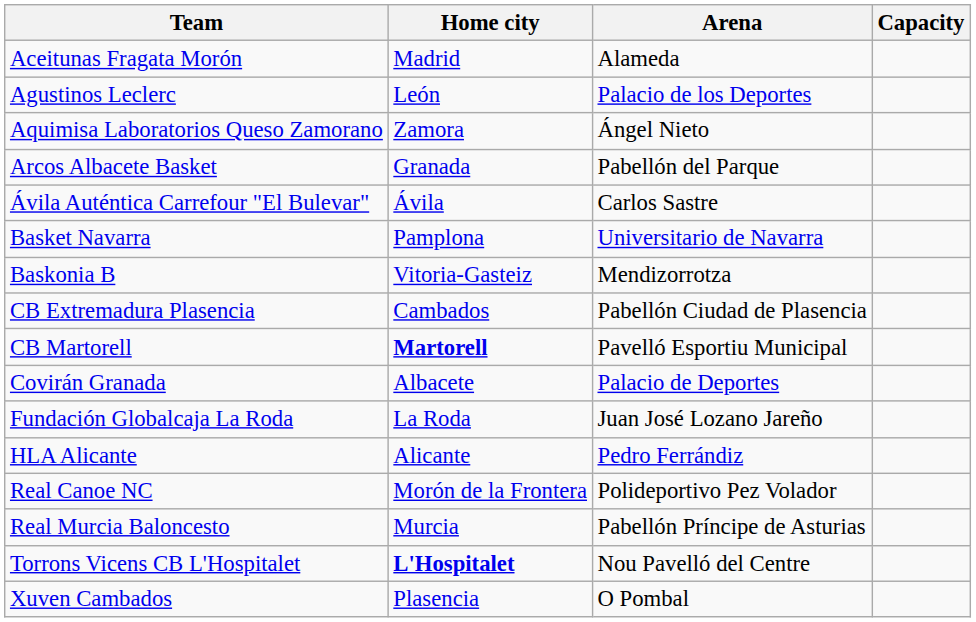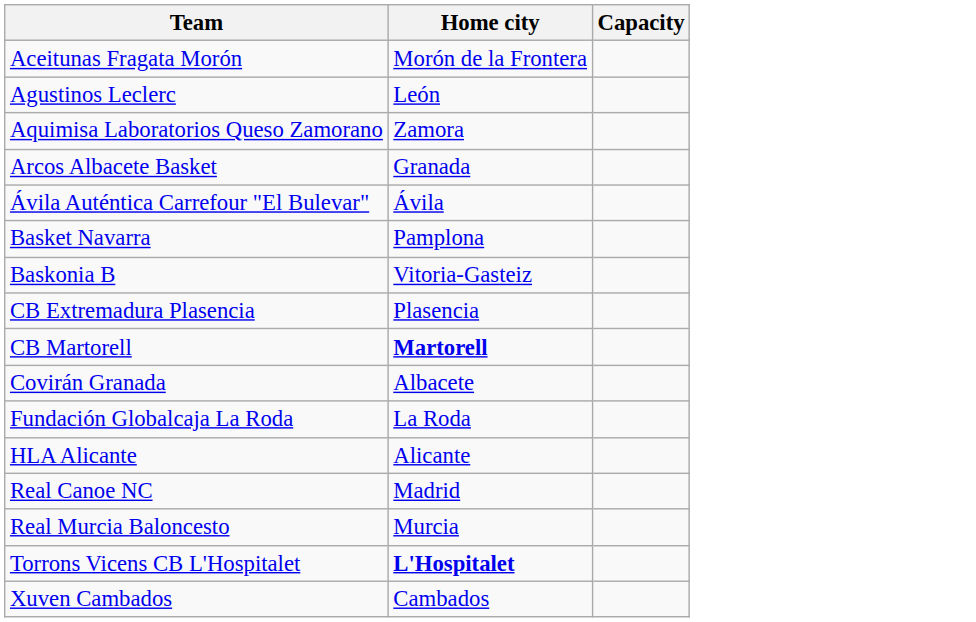 <table class="wikitable sortable">
 <tr>
 <th>Team</th>
 <th>Home city</th>
-<th>Arena</th>
 <th>Capacity</th>
 </tr>
 <tr>
 <td><a href='#'>Aceitunas Fragata Morón</a></td>
-<td><a href='#'>Madrid</a></td>
-<td>Alameda</td>
+<td><a href='#'>Morón de la Frontera</a></td>
 <td style="text-align:center"></td>
 </tr>
 <tr>
 <td><a href='#'>Agustinos Leclerc</a></td>
 <td><a href='#'>León</a></td>
-<td><a href='#'>Palacio de los Deportes</a></td>
 <td style="text-align:center"></td>
 </tr>
 <tr>
 <td><a href='#'>Aquimisa Laboratorios Queso Zamorano</a></td>
 <td><a href='#'>Zamora</a></td>
-<td>Ángel Nieto</td>
 <td style="text-align:center"></td>
 </tr>
 <tr>
 <td><a href='#'>Arcos Albacete Basket</a></td>
 <td><a href='#'>Granada</a></td>
-<td>Pabellón del Parque</td>
 <td style="text-align:center"></td>
 </tr>
 <tr>
 <td><a href='#'>Ávila Auténtica Carrefour "El Bulevar"</a></td>
 <td><a href='#'>Ávila</a></td>
-<td>Carlos Sastre</td>
 <td style="text-align:center"></td>
 </tr>
 <tr>
 <td><a href='#'>Basket Navarra</a></td>
 <td><a href='#'>Pamplona</a></td>
-<td><a href='#'>Universitario de Navarra</a></td>
 <td style="text-align:center"></td>
 </tr>
 <tr>
 <td><a href='#'>Baskonia B</a></td>
 <td><a href='#'>Vitoria-Gasteiz</a></td>
-<td>Mendizorrotza</td>
 <td style="text-align:center"></td>
 </tr>
 <tr>
 <td><a href='#'>CB Extremadura Plasencia</a></td>
-<td><a href='#'>Cambados</a></td>
-<td>Pabellón Ciudad de Plasencia</td>
+<td><a href='#'>Plasencia</a></td>
 <td style="text-align:center"></td>
 </tr>
 <tr>
 <td><a href='#'>CB Martorell</a></td>
 <td><strong><a href='#'>Martorell</a></strong></td>
-<td>Pavelló Esportiu Municipal</td>
 <td style="text-align:center"></td>
 </tr>
 <tr>
 <td><a href='#'>Covirán Granada</a></td>
 <td><a href='#'>Albacete</a></td>
-<td><a href='#'>Palacio de Deportes</a></td>
 <td style="text-align:center"></td>
 </tr>
 <tr>
 <td><a href='#'>Fundación Globalcaja La Roda</a></td>
 <td><a href='#'>La Roda</a></td>
-<td>Juan José Lozano Jareño</td>
 <td style="text-align:center"></td>
 </tr>
 <tr>
 <td><a href='#'>HLA Alicante</a></td>
 <td><a href='#'>Alicante</a></td>
-<td><a href='#'>Pedro Ferrándiz</a></td>
 <td style="text-align:center"></td>
 </tr>
 <tr>
 <td><a href='#'>Real Canoe NC</a></td>
-<td><a href='#'>Morón de la Frontera</a></td>
-<td>Polideportivo Pez Volador</td>
+<td><a href='#'>Madrid</a></td>
 <td style="text-align:center"></td>
 </tr>
 <tr>
 <td><a href='#'>Real Murcia Baloncesto</a></td>
 <td><a href='#'>Murcia</a></td>
-<td>Pabellón Príncipe de Asturias</td>
 <td style="text-align:center"></td>
 </tr>
 <tr>
 <td><a href='#'>Torrons Vicens CB L'Hospitalet</a></td>
 <td><strong><a href='#'>L'Hospitalet</a></strong></td>
-<td>Nou Pavelló del Centre</td>
 <td style="text-align:center"></td>
 </tr>
 <tr>
 <td><a href='#'>Xuven Cambados</a></td>
-<td><a href='#'>Plasencia</a></td>
-<td>O Pombal</td>
+<td><a href='#'>Cambados</a></td>
 <td style="text-align:center"></td>
 </tr>
 </table>
